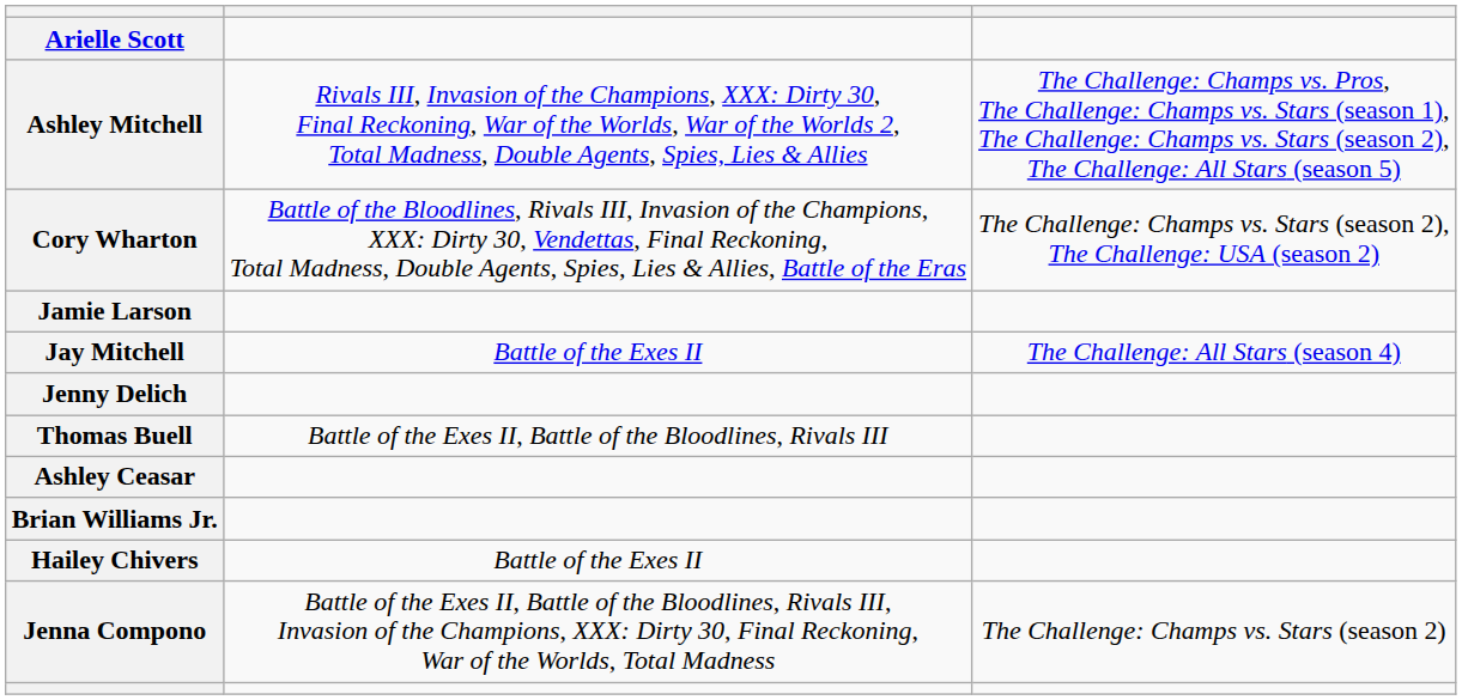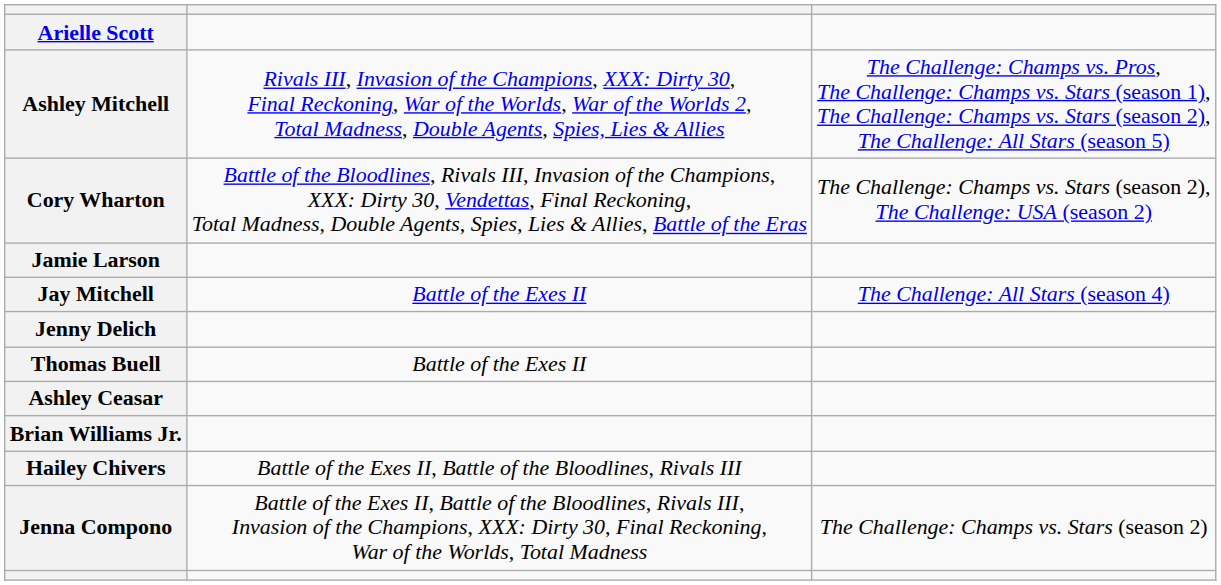 <table class="wikitable sortable" style="text-align: center">
 <tr>
 <th scope="col"></th>
 <th scope="col"></th>
 <th scope="col"></th>
 </tr>
 <tr>
 <th scope="row"><a href='#'>Arielle Scott</a></th>
 <td></td>
 <td></td>
 </tr>
 <tr>
 <th scope="row">Ashley Mitchell</th>
 <td><em><a href='#'>Rivals III</a></em>, <em><a href='#'>Invasion of the Champions</a></em>, <em><a href='#'>XXX: Dirty 30</a></em>,<br><em><a href='#'>Final Reckoning</a></em>, <em><a href='#'>War of the Worlds</a></em>, <em><a href='#'>War of the Worlds 2</a></em>,<br><em><a href='#'>Total Madness</a></em>, <em><a href='#'>Double Agents</a></em>, <em><a href='#'>Spies, Lies & Allies</a></em></td>
 <td><em><a href='#'>The Challenge: Champs vs. Pros</a></em>,<br><a href='#'><em>The Challenge: Champs vs. Stars</em> (season 1)</a>,<br><a href='#'><em>The Challenge: Champs vs. Stars</em> (season 2)</a>,<br><a href='#'><em>The Challenge: All Stars</em> (season 5)</a></td>
 </tr>
 <tr>
 <th scope="row">Cory Wharton</th>
 <td><em><a href='#'>Battle of the Bloodlines</a></em>, <em>Rivals III</em>, <em>Invasion of the Champions</em>,<br><em>XXX: Dirty 30</em>, <em><a href='#'>Vendettas</a></em>, <em>Final Reckoning</em>,<br><em>Total Madness</em>, <em>Double Agents</em>, <em>Spies, Lies & Allies</em>, <em><a href='#'>Battle of the Eras</a></em></td>
 <td><em>The Challenge: Champs vs. Stars</em> (season 2),<br><a href='#'><em>The Challenge: USA</em> (season 2)</a></td>
 </tr>
 <tr>
 <th scope="row">Jamie Larson</th>
 <td></td>
 <td></td>
 </tr>
 <tr>
 <th scope="row">Jay Mitchell</th>
 <td><em><a href='#'>Battle of the Exes II</a></em></td>
 <td><a href='#'><em>The Challenge: All Stars</em> (season 4)</a></td>
 </tr>
 <tr>
 <th scope="row">Jenny Delich</th>
 <td></td>
 <td></td>
 </tr>
 <tr>
 <th scope="row">Thomas Buell</th>
-<td><em>Battle of the Exes II</em>, <em>Battle of the Bloodlines</em>, <em>Rivals III</em></td>
+<td><em>Battle of the Exes II</em></td>
 <td></td>
 </tr>
 <tr>
 <th scope="row">Ashley Ceasar</th>
 <td></td>
 <td></td>
 </tr>
 <tr>
 <th scope="row" nowrap>Brian Williams Jr.</th>
 <td></td>
 <td></td>
 </tr>
 <tr>
 <th scope="row">Hailey Chivers</th>
-<td><em>Battle of the Exes II</em></td>
+<td><em>Battle of the Exes II</em>, <em>Battle of the Bloodlines</em>, <em>Rivals III</em></td>
 <td></td>
 </tr>
 <tr>
 <th scope="row">Jenna Compono</th>
 <td><em>Battle of the Exes II</em>, <em>Battle of the Bloodlines</em>, <em>Rivals III</em>,<br><em>Invasion of the Champions</em>, <em>XXX: Dirty 30</em>, <em>Final Reckoning</em>,<br><em>War of the Worlds</em>, <em>Total Madness</em></td>
 <td><em>The Challenge: Champs vs. Stars</em> (season 2)</td>
 </tr>
 <tr>
 <th scope="row"></th>
 <td></td>
 <td></td>
 </tr>
 </table>
